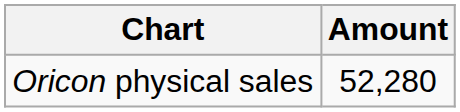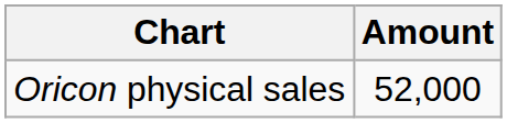 <table class="wikitable">
 <tr>
 <th>Chart</th>
 <th>Amount</th>
 </tr>
 <tr>
 <td><em>Oricon</em> physical sales</td>
-<td align="center">52,280</td>
+<td align="center">52,000</td>
 </tr>
 </table>
